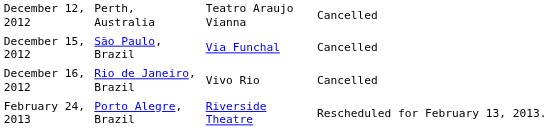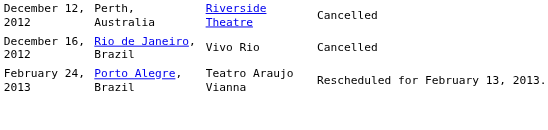 <table cellpadding="2" style="border:0 solid darkgrey; font-size:90%">
 <tr>
 <th style="width:150px;"></th>
 <th style="width:200px;"></th>
 <th style="width:200px;"></th>
 <th style="width:700px;"></th>
 </tr>
 <tr border="0">
 </tr>
 <tr>
 <td>December 12, 2012</td>
 <td>Perth, Australia</td>
-<td>Teatro Araujo Vianna</td>
-<td>Cancelled</td>
-</tr>
-<tr>
-<td>December 15, 2012</td>
-<td><a href='#'>São Paulo</a>, Brazil</td>
-<td><a href='#'>Via Funchal</a></td>
+<td><a href='#'>Riverside Theatre</a></td>
 <td>Cancelled</td>
 </tr>
 <tr>
 <td>December 16, 2012</td>
 <td><a href='#'>Rio de Janeiro</a>, Brazil</td>
 <td>Vivo Rio</td>
 <td>Cancelled</td>
 </tr>
 <tr>
 <td>February 24, 2013</td>
 <td><a href='#'>Porto Alegre</a>, Brazil</td>
-<td><a href='#'>Riverside Theatre</a></td>
+<td>Teatro Araujo Vianna</td>
 <td>Rescheduled for February 13, 2013.</td>
 </tr>
 <tr>
 </tr>
 </table>
